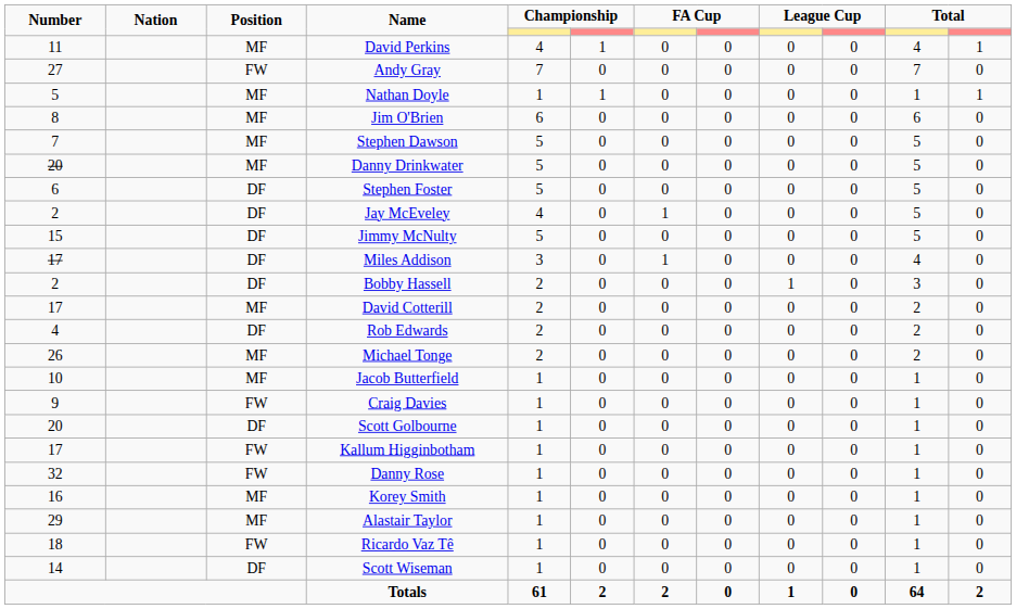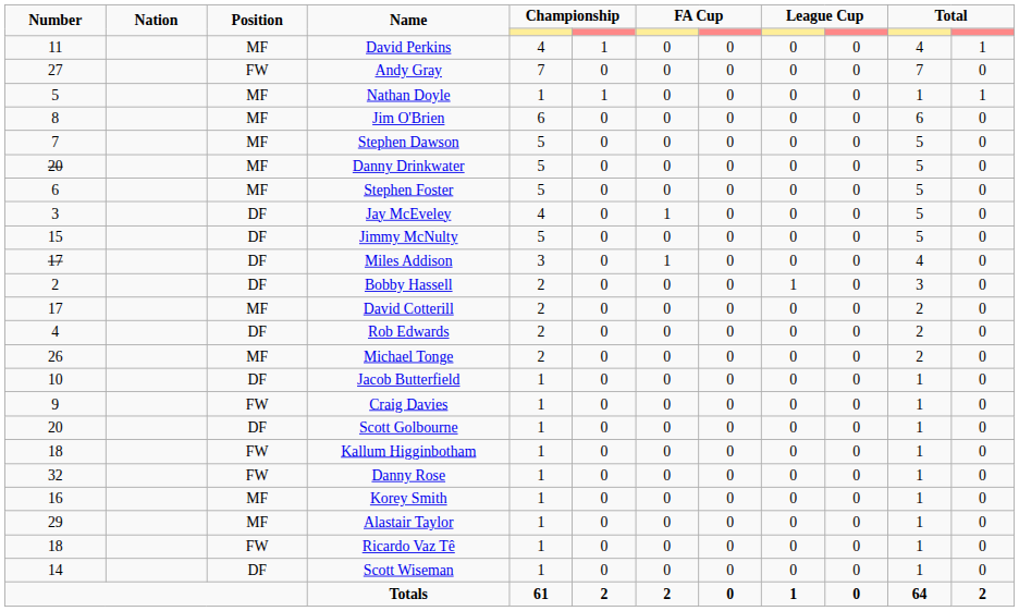 <table class="wikitable" style="text-align:center;">
 <tr style="text-align:center;">
 <td rowspan="2"  style="width:10%; "><strong>Number</strong></td>
 <td rowspan="2"  style="width:10%; "><strong>Nation</strong></td>
 <td rowspan="2"  style="width:10%; "><strong>Position</strong></td>
 <td rowspan="2"  style="width:20%; "><strong>Name</strong></td>
 <td colspan="2"><strong>Championship</strong></td>
 <td colspan="2"><strong>FA Cup</strong></td>
 <td colspan="2"><strong>League Cup</strong></td>
 <td colspan="2"><strong>Total</strong></td>
 </tr>
 <tr>
 <th style="width:60px; background:#fe9;"></th>
 <th style="width:60px; background:#ff8888;"></th>
 <th style="width:60px; background:#fe9;"></th>
 <th style="width:60px; background:#ff8888;"></th>
 <th style="width:60px; background:#fe9;"></th>
 <th style="width:60px; background:#ff8888;"></th>
 <th style="width:60px; background:#fe9;"></th>
 <th style="width:60px; background:#ff8888;"></th>
 </tr>
 <tr>
 <td>11</td>
 <td></td>
 <td>MF</td>
 <td><a href='#'>David Perkins</a></td>
 <td>4</td>
 <td>1</td>
 <td>0</td>
 <td>0</td>
 <td>0</td>
 <td>0</td>
 <td>4</td>
 <td>1</td>
 </tr>
 <tr>
 <td>27</td>
 <td></td>
 <td>FW</td>
 <td><a href='#'>Andy Gray</a></td>
 <td>7</td>
 <td>0</td>
 <td>0</td>
 <td>0</td>
 <td>0</td>
 <td>0</td>
 <td>7</td>
 <td>0</td>
 </tr>
 <tr>
 <td>5</td>
 <td></td>
 <td>MF</td>
 <td><a href='#'>Nathan Doyle</a></td>
 <td>1</td>
 <td>1</td>
 <td>0</td>
 <td>0</td>
 <td>0</td>
 <td>0</td>
 <td>1</td>
 <td>1</td>
 </tr>
 <tr>
 <td>8</td>
 <td></td>
 <td>MF</td>
 <td><a href='#'>Jim O'Brien</a></td>
 <td>6</td>
 <td>0</td>
 <td>0</td>
 <td>0</td>
 <td>0</td>
 <td>0</td>
 <td>6</td>
 <td>0</td>
 </tr>
 <tr>
 <td>7</td>
 <td></td>
 <td>MF</td>
 <td><a href='#'>Stephen Dawson</a></td>
 <td>5</td>
 <td>0</td>
 <td>0</td>
 <td>0</td>
 <td>0</td>
 <td>0</td>
 <td>5</td>
 <td>0</td>
 </tr>
 <tr>
 <td><s>20</s></td>
 <td></td>
 <td>MF</td>
 <td><a href='#'>Danny Drinkwater</a></td>
 <td>5</td>
 <td>0</td>
 <td>0</td>
 <td>0</td>
 <td>0</td>
 <td>0</td>
 <td>5</td>
 <td>0</td>
 </tr>
 <tr>
 <td>6</td>
 <td></td>
-<td>DF</td>
+<td>MF</td>
 <td><a href='#'>Stephen Foster</a></td>
 <td>5</td>
 <td>0</td>
 <td>0</td>
 <td>0</td>
 <td>0</td>
 <td>0</td>
 <td>5</td>
 <td>0</td>
 </tr>
 <tr>
-<td>2</td>
+<td>3</td>
 <td></td>
 <td>DF</td>
 <td><a href='#'>Jay McEveley</a></td>
 <td>4</td>
 <td>0</td>
 <td>1</td>
 <td>0</td>
 <td>0</td>
 <td>0</td>
 <td>5</td>
 <td>0</td>
 </tr>
 <tr>
 <td>15</td>
 <td></td>
 <td>DF</td>
 <td><a href='#'>Jimmy McNulty</a></td>
 <td>5</td>
 <td>0</td>
 <td>0</td>
 <td>0</td>
 <td>0</td>
 <td>0</td>
 <td>5</td>
 <td>0</td>
 </tr>
 <tr>
 <td><s>17</s></td>
 <td></td>
 <td>DF</td>
 <td><a href='#'>Miles Addison</a></td>
 <td>3</td>
 <td>0</td>
 <td>1</td>
 <td>0</td>
 <td>0</td>
 <td>0</td>
 <td>4</td>
 <td>0</td>
 </tr>
 <tr>
 <td>2</td>
 <td></td>
 <td>DF</td>
 <td><a href='#'>Bobby Hassell</a></td>
 <td>2</td>
 <td>0</td>
 <td>0</td>
 <td>0</td>
 <td>1</td>
 <td>0</td>
 <td>3</td>
 <td>0</td>
 </tr>
 <tr>
 <td>17</td>
 <td></td>
 <td>MF</td>
 <td><a href='#'>David Cotterill</a></td>
 <td>2</td>
 <td>0</td>
 <td>0</td>
 <td>0</td>
 <td>0</td>
 <td>0</td>
 <td>2</td>
 <td>0</td>
 </tr>
 <tr>
 <td>4</td>
 <td></td>
 <td>DF</td>
 <td><a href='#'>Rob Edwards</a></td>
 <td>2</td>
 <td>0</td>
 <td>0</td>
 <td>0</td>
 <td>0</td>
 <td>0</td>
 <td>2</td>
 <td>0</td>
 </tr>
 <tr>
 <td>26</td>
 <td></td>
 <td>MF</td>
 <td><a href='#'>Michael Tonge</a></td>
 <td>2</td>
 <td>0</td>
 <td>0</td>
 <td>0</td>
 <td>0</td>
 <td>0</td>
 <td>2</td>
 <td>0</td>
 </tr>
 <tr>
 <td>10</td>
 <td></td>
-<td>MF</td>
+<td>DF</td>
 <td><a href='#'>Jacob Butterfield</a></td>
 <td>1</td>
 <td>0</td>
 <td>0</td>
 <td>0</td>
 <td>0</td>
 <td>0</td>
 <td>1</td>
 <td>0</td>
 </tr>
 <tr>
 <td>9</td>
 <td></td>
 <td>FW</td>
 <td><a href='#'>Craig Davies</a></td>
 <td>1</td>
 <td>0</td>
 <td>0</td>
 <td>0</td>
 <td>0</td>
 <td>0</td>
 <td>1</td>
 <td>0</td>
 </tr>
 <tr>
 <td>20</td>
 <td></td>
 <td>DF</td>
 <td><a href='#'>Scott Golbourne</a></td>
 <td>1</td>
 <td>0</td>
 <td>0</td>
 <td>0</td>
 <td>0</td>
 <td>0</td>
 <td>1</td>
 <td>0</td>
 </tr>
 <tr>
-<td>17</td>
+<td>18</td>
 <td></td>
 <td>FW</td>
 <td><a href='#'>Kallum Higginbotham</a></td>
 <td>1</td>
 <td>0</td>
 <td>0</td>
 <td>0</td>
 <td>0</td>
 <td>0</td>
 <td>1</td>
 <td>0</td>
 </tr>
 <tr>
 <td>32</td>
 <td></td>
 <td>FW</td>
 <td><a href='#'>Danny Rose</a></td>
 <td>1</td>
 <td>0</td>
 <td>0</td>
 <td>0</td>
 <td>0</td>
 <td>0</td>
 <td>1</td>
 <td>0</td>
 </tr>
 <tr>
 <td>16</td>
 <td></td>
 <td>MF</td>
 <td><a href='#'>Korey Smith</a></td>
 <td>1</td>
 <td>0</td>
 <td>0</td>
 <td>0</td>
 <td>0</td>
 <td>0</td>
 <td>1</td>
 <td>0</td>
 </tr>
 <tr>
 <td>29</td>
 <td></td>
 <td>MF</td>
 <td><a href='#'>Alastair Taylor</a></td>
 <td>1</td>
 <td>0</td>
 <td>0</td>
 <td>0</td>
 <td>0</td>
 <td>0</td>
 <td>1</td>
 <td>0</td>
 </tr>
 <tr>
 <td>18</td>
 <td></td>
 <td>FW</td>
 <td><a href='#'>Ricardo Vaz Tê</a></td>
 <td>1</td>
 <td>0</td>
 <td>0</td>
 <td>0</td>
 <td>0</td>
 <td>0</td>
 <td>1</td>
 <td>0</td>
 </tr>
 <tr>
 <td>14</td>
 <td></td>
 <td>DF</td>
 <td><a href='#'>Scott Wiseman</a></td>
 <td>1</td>
 <td>0</td>
 <td>0</td>
 <td>0</td>
 <td>0</td>
 <td>0</td>
 <td>1</td>
 <td>0</td>
 </tr>
 <tr>
 <td colspan="3"></td>
 <td><strong>Totals</strong></td>
 <td><strong>61</strong></td>
 <td><strong>2</strong></td>
 <td><strong>2</strong></td>
 <td><strong>0</strong></td>
 <td><strong>1</strong></td>
 <td><strong>0</strong></td>
 <td><strong>64</strong></td>
 <td><strong>2</strong></td>
 </tr>
 </table>
